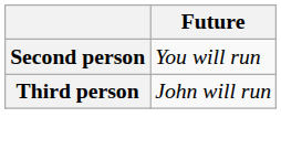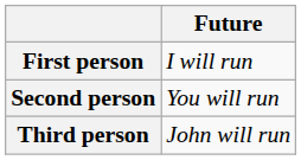 <table class="wikitable">
 <tr>
 <th scope="col"></th>
 <th scope="col">Future</th>
+</tr>
+<tr>
+<th scope="row">First person</th>
+<td><em>I will run</em></td>
 </tr>
 <tr>
 <th scope="row">Second person</th>
 <td><em>You will run</em></td>
 </tr>
 <tr>
 <th scope="row">Third person</th>
 <td><em>John will run</em></td>
 </tr>
 </table>
